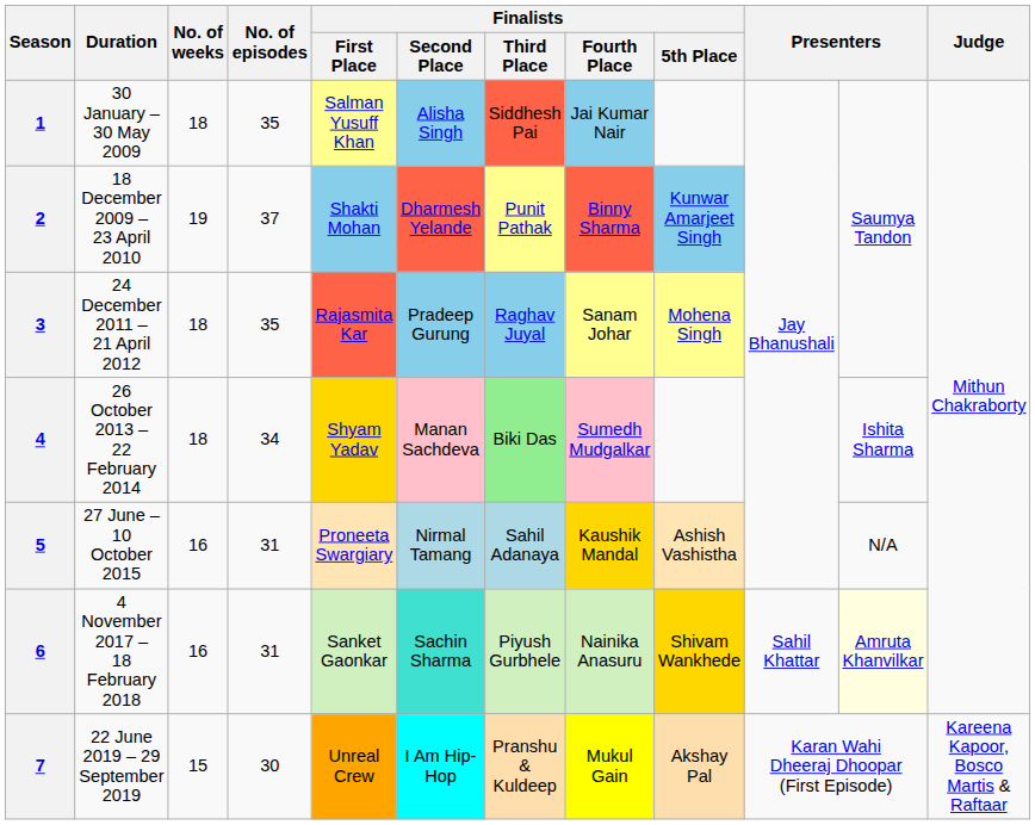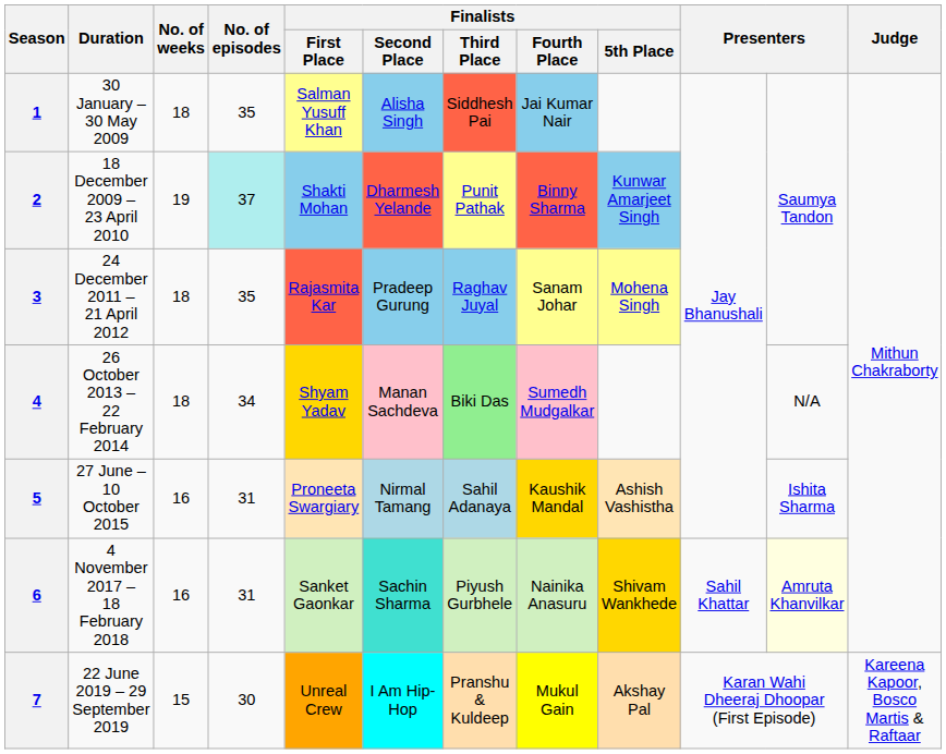 <table class="wikitable" style="width: 100%; text-align:center">
 <tr>
 <th rowspan=2><strong>Season</strong></th>
 <th rowspan=2 style="width: 15%">Duration</th>
 <th rowspan=2>No. of<br>weeks</th>
 <th rowspan=2>No. of<br>episodes</th>
 <th colspan=5>Finalists</th>
 <th colspan="2" rowspan="2">Presenters</th>
 <th rowspan="2">Judge</th>
 </tr>
 <tr>
 <th>First Place</th>
 <th>Second Place</th>
 <th>Third Place</th>
 <th>Fourth Place</th>
 <th>5th Place</th>
 </tr>
 <tr>
 <th><a href='#'><strong>1</strong></a></th>
 <td>30 January –<br>30 May 2009</td>
 <td>18</td>
 <td>35</td>
 <td style="background:#FFFF90"><a href='#'>Salman Yusuff Khan</a></td>
 <td style="background:#87ceeb"><a href='#'>Alisha Singh</a></td>
 <td Bgcolor =tomato>Siddhesh Pai</td>
 <td style="background:#87ceeb">Jai Kumar Nair</td>
 <td></td>
 <td rowspan="5"><a href='#'>Jay Bhanushali</a></td>
 <td rowspan=3><a href='#'>Saumya Tandon</a></td>
 <td rowspan="6"><a href='#'>Mithun Chakraborty</a></td>
 </tr>
 <tr>
 <th><a href='#'><strong>2</strong></a></th>
 <td>18 December 2009 –<br>23 April 2010</td>
 <td>19</td>
-<td>37</td>
+<td style="background: paleturquoise;">37</td>
 <td style="background:#87ceeb"><a href='#'>Shakti Mohan</a></td>
 <td bgcolor =tomato><a href='#'>Dharmesh Yelande</a></td>
 <td style="background:#FFFF90"><a href='#'>Punit Pathak</a></td>
 <td Bgcolor =tomato><a href='#'>Binny Sharma</a></td>
 <td style="background:#87ceeb"><a href='#'>Kunwar Amarjeet Singh</a></td>
 </tr>
 <tr>
 <th><a href='#'><strong>3</strong></a></th>
 <td>24 December 2011 –<br>21 April 2012</td>
 <td>18</td>
 <td>35</td>
 <td bgcolor =tomato><a href='#'>Rajasmita Kar</a></td>
 <td style="background:#87ceeb">Pradeep Gurung</td>
 <td style="background:#87ceeb"><a href='#'>Raghav Juyal</a></td>
 <td style="background:#FFFF90">Sanam Johar</td>
 <td style="background:#FFFF90"><a href='#'>Mohena Singh</a></td>
 </tr>
 <tr>
 <th><a href='#'><strong>4</strong></a></th>
 <td>26 October 2013 –<br>22 February 2014</td>
 <td>18</td>
 <td>34</td>
 <td Bgcolor=gold><a href='#'>Shyam Yadav</a></td>
 <td Bgcolor =pink>Manan Sachdeva</td>
 <td Bgcolor =lightgreen>Biki Das</td>
 <td Bgcolor =pink><a href='#'>Sumedh Mudgalkar</a></td>
 <td></td>
-<td><a href='#'>Ishita Sharma</a></td>
+<td>N/A</td>
 </tr>
 <tr>
 <th><a href='#'><strong>5</strong></a></th>
 <td>27 June –<br>10 October 2015</td>
 <td>16</td>
 <td>31</td>
 <td style="background:#FFE5B4"><a href='#'>Proneeta Swargiary</a></td>
 <td Bgcolor =lightblue>Nirmal Tamang</td>
 <td Bgcolor =lightblue>Sahil Adanaya</td>
 <td Bgcolor=gold>Kaushik Mandal</td>
 <td style="background:#FFE5B4">Ashish Vashistha</td>
-<td>N/A</td>
+<td><a href='#'>Ishita Sharma</a></td>
 </tr>
 <tr>
 <th><a href='#'><strong>6</strong></a></th>
 <td>4 November 2017 –<br>18 February 2018</td>
 <td>16</td>
 <td>31</td>
 <td style="background:#d0f0c0">Sanket Gaonkar</td>
 <td Bgcolor=turquoise>Sachin Sharma</td>
 <td style="background:#d0f0c0">Piyush Gurbhele</td>
 <td style="background:#d0f0c0">Nainika Anasuru</td>
 <td bgcolor=gold>Shivam Wankhede</td>
 <td><a href='#'>Sahil Khattar</a></td>
 <td style="background: lightyellow;"><a href='#'>Amruta Khanvilkar</a></td>
 </tr>
 <tr>
 <th><a href='#'><strong>7</strong></a></th>
 <td>22 June 2019 – 29 September 2019</td>
 <td>15</td>
 <td>30</td>
 <td bgcolor=orange>Unreal Crew</td>
 <td Bgcolor=cyan>I Am Hip-Hop</td>
 <td Bgcolor =Navajowhite>Pranshu & Kuldeep</td>
 <td Bgcolor =yellow>Mukul Gain</td>
 <td Bgcolor =Navajowhite>Akshay Pal</td>
 <td colspan="2"><a href='#'>Karan Wahi</a> <br> <a href='#'>Dheeraj Dhoopar</a> (First Episode)</td>
 <td><a href='#'>Kareena Kapoor</a>, <a href='#'>Bosco Martis</a> & <a href='#'>Raftaar</a></td>
 </tr>
 </table>
